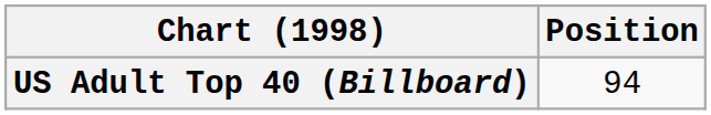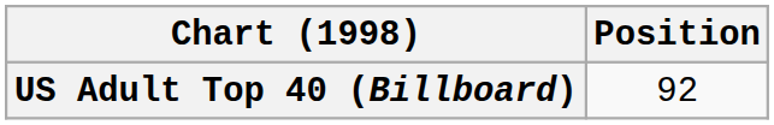 <table class="wikitable plainrowheaders" style="text-align:center">
 <tr>
 <th>Chart (1998)</th>
 <th>Position</th>
 </tr>
 <tr>
 <th scope="row">US Adult Top 40 (<em>Billboard</em>)</th>
-<td>94</td>
+<td>92</td>
 </tr>
 </table>
